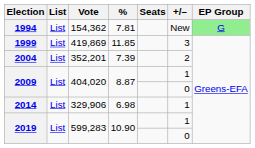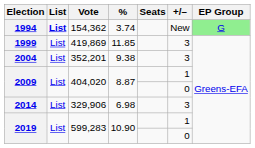 <table class="wikitable" style="text-align: center;">
 <tr>
 <th>Election</th>
 <th>List</th>
 <th>Vote</th>
 <th>%</th>
 <th>Seats</th>
 <th>+/–</th>
 <th>EP Group</th>
 </tr>
 <tr>
 <th><a href='#'>1994</a></th>
-<td><a href='#'>List</a></td>
+<td><strong><a href='#'>List</a></strong></td>
 <td style="text-align: right;">154,362</td>
-<td style="text-align: right;">7.81</td>
+<td style="text-align: right;">3.74</td>
 <td style="text-align: right;"></td>
 <td>New</td>
 <td style="background: lightgreen;"><a href='#'>G</a></td>
 </tr>
 <tr>
 <th><a href='#'>1999</a></th>
 <td><a href='#'>List</a></td>
 <td style="text-align: right;">419,869</td>
 <td style="text-align: right;">11.85</td>
 <td style="text-align: right;"></td>
 <td style="text-align: right;"> 3</td>
 <td rowspan="8"><a href='#'>Greens-EFA</a></td>
 </tr>
 <tr>
 <th><a href='#'>2004</a></th>
 <td><a href='#'>List</a></td>
 <td style="text-align: right;">352,201</td>
-<td style="text-align: right;">7.39</td>
+<td style="text-align: right;">9.38</td>
 <td style="text-align: right;"></td>
-<td style="text-align: right;"> 2</td>
+<td style="text-align: right;"> 3</td>
 </tr>
 <tr>
 <th rowspan="2"><a href='#'>2009</a></th>
 <td rowspan="2"><a href='#'>List</a></td>
 <td style="text-align: right;"  rowspan="2">404,020</td>
 <td style="text-align: right;"  rowspan="2">8.87</td>
 <td style="text-align: right;"></td>
 <td style="text-align: right;"> 1</td>
 </tr>
 <tr>
 <td style="text-align: right;"></td>
 <td style="text-align: right;"> 0</td>
 </tr>
 <tr>
 <th><a href='#'>2014</a></th>
 <td><a href='#'>List</a></td>
 <td style="text-align: right;">329,906</td>
 <td style="text-align: right;">6.98</td>
 <td style="text-align: right;"></td>
-<td style="text-align: right;"> 1</td>
+<td style="text-align: right;"> 3</td>
 </tr>
 <tr>
 <th rowspan="2"><a href='#'>2019</a></th>
 <td rowspan="2"><a href='#'>List</a></td>
 <td style="text-align: right;"  rowspan="2">599,283</td>
 <td style="text-align: right;"  rowspan="2">10.90</td>
 <td style="text-align: right;"></td>
 <td style="text-align: right;"> 1</td>
 </tr>
 <tr>
 <td style="text-align: right;"></td>
 <td style="text-align: right;"> 0</td>
 </tr>
 </table>
